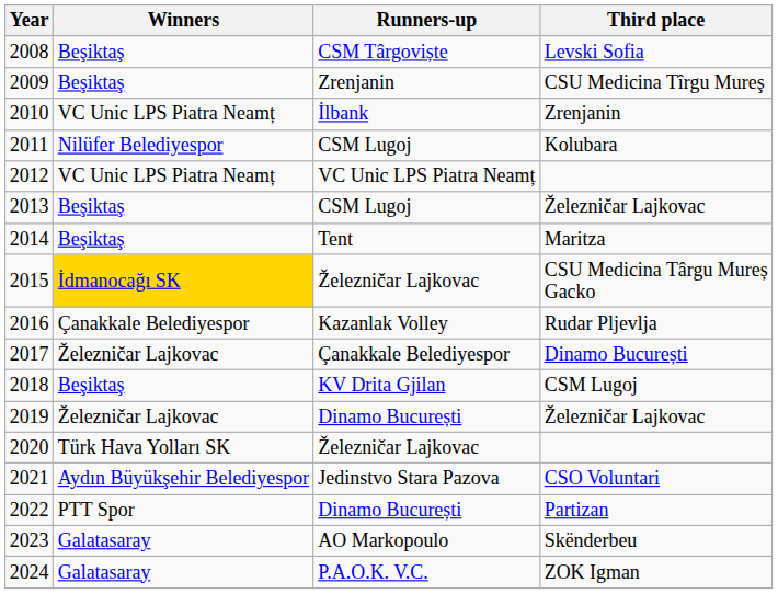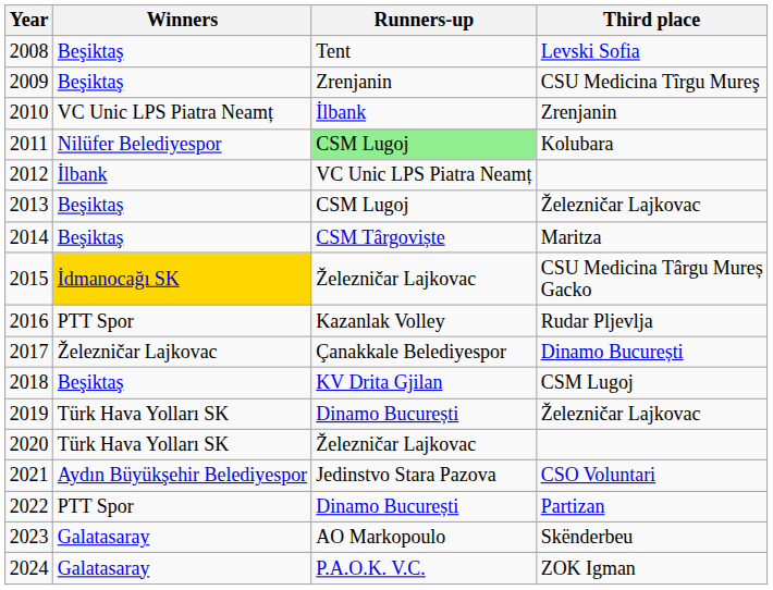 <table class="wikitable">
 <tr>
 <th>Year</th>
 <th>Winners</th>
 <th>Runners-up</th>
 <th>Third place</th>
 </tr>
 <tr>
 <td align=center>2008</td>
 <td> <a href='#'>Beşiktaş</a></td>
-<td> <a href='#'>CSM Târgoviște</a></td>
+<td> Tent</td>
 <td> <a href='#'>Levski Sofia</a></td>
 </tr>
 <tr>
 <td align=center>2009</td>
 <td> <a href='#'>Beşiktaş</a></td>
 <td> Zrenjanin</td>
 <td> CSU Medicina Tîrgu Mureş</td>
 </tr>
 <tr>
 <td align=center>2010</td>
 <td> VC Unic LPS Piatra Neamț</td>
 <td> <a href='#'>İlbank</a></td>
 <td> Zrenjanin</td>
 </tr>
 <tr>
 <td align=center>2011</td>
 <td> <a href='#'>Nilüfer Belediyespor</a></td>
-<td> CSM Lugoj</td>
+<td style="background: lightgreen;"> CSM Lugoj</td>
 <td> Kolubara</td>
 </tr>
 <tr>
 <td align=center>2012</td>
-<td> VC Unic LPS Piatra Neamț</td>
+<td> <a href='#'>İlbank</a></td>
 <td> VC Unic LPS Piatra Neamț</td>
 <td></td>
 </tr>
 <tr>
 <td align=center>2013</td>
 <td> <a href='#'>Beşiktaş</a></td>
 <td> CSM Lugoj</td>
 <td> Železničar Lajkovac</td>
 </tr>
 <tr>
 <td align=center>2014</td>
 <td> <a href='#'>Beşiktaş</a></td>
-<td> Tent</td>
+<td> <a href='#'>CSM Târgoviște</a></td>
 <td> Maritza</td>
 </tr>
 <tr>
 <td align=center>2015</td>
 <td style="background: gold;"> <a href='#'>İdmanocağı SK</a></td>
 <td> Železničar Lajkovac</td>
 <td> CSU Medicina Târgu Mureș<br> Gacko</td>
 </tr>
 <tr>
 <td align=center>2016</td>
-<td> Çanakkale Belediyespor</td>
+<td> PTT Spor</td>
 <td> Kazanlak Volley</td>
 <td> Rudar Pljevlja</td>
 </tr>
 <tr>
 <td align=center>2017</td>
 <td> Železničar Lajkovac</td>
 <td> Çanakkale Belediyespor</td>
 <td> <a href='#'>Dinamo București</a></td>
 </tr>
 <tr>
 <td align=center>2018</td>
 <td> <a href='#'>Beşiktaş</a></td>
 <td> <a href='#'>KV Drita Gjilan</a></td>
 <td> CSM Lugoj</td>
 </tr>
 <tr>
 <td align=center>2019</td>
-<td> Železničar Lajkovac</td>
+<td> Türk Hava Yolları SK</td>
 <td> <a href='#'>Dinamo București</a></td>
 <td> Železničar Lajkovac</td>
 </tr>
 <tr>
 <td align=center>2020</td>
 <td> Türk Hava Yolları SK</td>
 <td> Železničar Lajkovac</td>
 <td></td>
 </tr>
 <tr>
 <td align=center>2021</td>
 <td> <a href='#'>Aydın Büyükşehir Belediyespor</a></td>
 <td> Jedinstvo Stara Pazova</td>
 <td> <a href='#'>CSO Voluntari</a></td>
 </tr>
 <tr>
 <td align=center>2022</td>
 <td> PTT Spor</td>
 <td> <a href='#'>Dinamo București</a></td>
 <td> <a href='#'>Partizan</a></td>
 </tr>
 <tr>
 <td align=center>2023</td>
 <td> <a href='#'>Galatasaray</a></td>
 <td> AO Markopoulo</td>
 <td> Skënderbeu</td>
 </tr>
 <tr>
 <td>2024</td>
 <td> <a href='#'>Galatasaray</a></td>
 <td> <a href='#'>P.A.O.K. V.C.</a></td>
 <td> ZOK Igman</td>
 </tr>
 </table>
